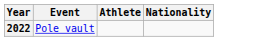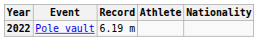 <table class="wikitable plainrowheaders sortable">
 <tr>
 <th scope="col">Year</th>
 <th scope="col">Event</th>
+<th scope="col">Record</th>
 <th scope="col">Athlete</th>
 <th scope="col">Nationality</th>
 </tr>
 <tr>
 <th scope="row"><strong>2022</strong></th>
 <td><a href='#'>Pole vault</a></td>
+<td>6.19 m</td>
 <td></td>
 <td></td>
 </tr>
 </table>
